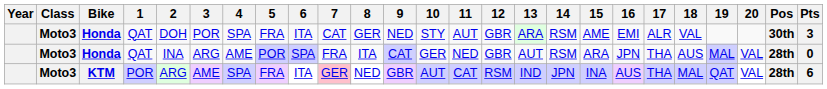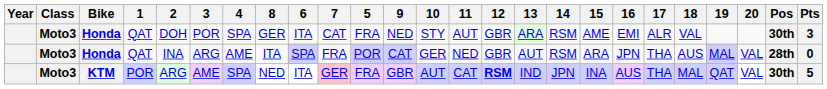 <table class="wikitable" style="text-align:center;">
 <tr>
 <th>Year</th>
 <th>Class</th>
 <th>Bike</th>
 <th>1</th>
 <th>2</th>
 <th>3</th>
 <th>4</th>
-<th>5</th>
+<th>8</th>
 <th>6</th>
 <th>7</th>
-<th>8</th>
+<th>5</th>
 <th>9</th>
 <th>10</th>
 <th>11</th>
 <th>12</th>
 <th>13</th>
 <th>14</th>
 <th>15</th>
 <th>16</th>
 <th>17</th>
 <th>18</th>
 <th>19</th>
 <th>20</th>
 <th>Pos</th>
 <th>Pts</th>
 </tr>
 <tr>
 <th></th>
 <th>Moto3</th>
 <th><a href='#'>Honda</a></th>
 <td><a href='#'>QAT</a></td>
 <td><a href='#'>DOH</a></td>
 <td><a href='#'>POR</a></td>
 <td><a href='#'>SPA</a></td>
-<td><a href='#'>FRA</a></td>
+<td><a href='#'>GER</a></td>
 <td><a href='#'>ITA</a></td>
 <td><a href='#'>CAT</a></td>
-<td><a href='#'>GER</a></td>
+<td><a href='#'>FRA</a></td>
 <td><a href='#'>NED</a></td>
 <td><a href='#'>STY</a></td>
 <td><a href='#'>AUT</a></td>
 <td><a href='#'>GBR</a></td>
 <td style="background:#DFFFDF;"><a href='#'>ARA</a><br></td>
 <td><a href='#'>RSM</a></td>
 <td><a href='#'>AME</a></td>
 <td><a href='#'>EMI</a></td>
 <td><a href='#'>ALR</a></td>
 <td><a href='#'>VAL</a></td>
 <td></td>
 <td></td>
 <th>30th</th>
 <th>3</th>
 </tr>
 <tr>
 <th></th>
 <th>Moto3</th>
 <th><a href='#'>Honda</a></th>
 <td><a href='#'>QAT</a></td>
 <td><a href='#'>INA</a></td>
 <td><a href='#'>ARG</a></td>
 <td><a href='#'>AME</a></td>
-<td style="background:#CFCFFF;"><a href='#'>POR</a><br></td>
+<td><a href='#'>ITA</a></td>
 <td style="background:#CFCFFF;"><a href='#'>SPA</a><br></td>
 <td><a href='#'>FRA</a></td>
-<td><a href='#'>ITA</a></td>
+<td style="background:#CFCFFF;"><a href='#'>POR</a><br></td>
 <td style="background:#CFCFFF;"><a href='#'>CAT</a><br></td>
 <td><a href='#'>GER</a></td>
 <td><a href='#'>NED</a></td>
 <td><a href='#'>GBR</a></td>
 <td><a href='#'>AUT</a></td>
 <td><a href='#'>RSM</a></td>
 <td><a href='#'>ARA</a></td>
 <td><a href='#'>JPN</a></td>
 <td><a href='#'>THA</a></td>
 <td><a href='#'>AUS</a></td>
 <td style="background:#CFCFFF;"><a href='#'>MAL</a><br></td>
 <td><a href='#'>VAL</a></td>
 <th>28th</th>
 <th>0</th>
 </tr>
 <tr>
 <th></th>
 <th>Moto3</th>
 <th><a href='#'>KTM</a></th>
 <td style="background:#cfcfff;"><a href='#'>POR</a><br></td>
 <td style="background:#dfffdf;"><a href='#'>ARG</a><br></td>
 <td style="background:#efcfff;"><a href='#'>AME</a><br></td>
 <td style="background:#cfcfff;"><a href='#'>SPA</a><br></td>
-<td style="background:#efcfff;"><a href='#'>FRA</a><br></td>
+<td style="background:#ffffff;"><a href='#'>NED</a><br></td>
 <td style="background:#ffffff;"><a href='#'>ITA</a><br></td>
 <td style="background: pink;"><a href='#'>GER</a></td>
-<td style="background:#ffffff;"><a href='#'>NED</a><br></td>
+<td style="background:#efcfff;"><a href='#'>FRA</a><br></td>
 <td style="background:#efcfff;"><a href='#'>GBR</a><br></td>
 <td style="background:#cfcfff;"><a href='#'>AUT</a><br></td>
 <td style="background:#cfcfff;"><a href='#'>CAT</a><br></td>
-<td style="background:#cfcfff;"><a href='#'>RSM</a><br></td>
+<td style="background:#cfcfff;"><strong><a href='#'>RSM</a><br></strong></td>
 <td style="background:#cfcfff;"><a href='#'>IND</a><br></td>
 <td style="background:#cfcfff;"><a href='#'>JPN</a><br></td>
 <td style="background:#cfcfff;"><a href='#'>INA</a><br></td>
 <td style="background:#efcfff;"><a href='#'>AUS</a><br></td>
 <td style="background:#cfcfff;"><a href='#'>THA</a><br></td>
 <td style="background:#cfcfff;"><a href='#'>MAL</a><br></td>
 <td style="background:#cfcfff;"><a href='#'>QAT</a><br></td>
 <td style="background:#ffffff;"><a href='#'>VAL</a><br></td>
-<th>28th</th>
-<th>6</th>
+<th>30th</th>
+<th>5</th>
 </tr>
 </table>
